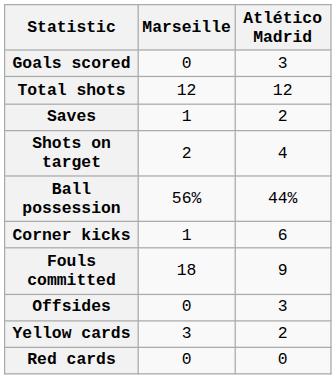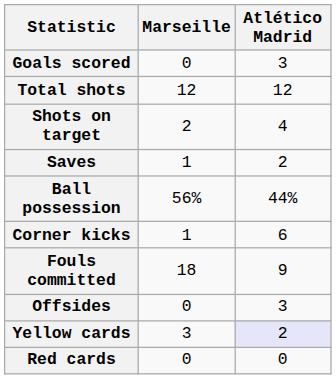 <table class="wikitable plainrowheaders" style="text-align:center">
 <tr>
 <th scope="col" style="width:100px">Statistic</th>
 <th scope="col" style="width:70px">Marseille</th>
 <th scope="col" style="width:70px">Atlético Madrid</th>
 </tr>
 <tr>
 <th scope=row>Goals scored</th>
 <td>0</td>
 <td>3</td>
 </tr>
 <tr>
 <th scope=row>Total shots</th>
 <td>12</td>
 <td>12</td>
 </tr>
 <tr>
+<th scope=row>Shots on target</th>
+<td>2</td>
+<td>4</td>
+</tr>
+<tr>
 <th scope=row>Saves</th>
 <td>1</td>
 <td>2</td>
-</tr>
-<tr>
-<th scope=row>Shots on target</th>
-<td>2</td>
-<td>4</td>
 </tr>
 <tr>
 <th scope=row>Ball possession</th>
 <td>56%</td>
 <td>44%</td>
 </tr>
 <tr>
 <th scope=row>Corner kicks</th>
 <td>1</td>
 <td>6</td>
 </tr>
 <tr>
 <th scope=row>Fouls committed</th>
 <td>18</td>
 <td>9</td>
 </tr>
 <tr>
 <th scope=row>Offsides</th>
 <td>0</td>
 <td>3</td>
 </tr>
 <tr>
 <th scope=row>Yellow cards</th>
 <td>3</td>
-<td>2</td>
+<td style="background: lavender;">2</td>
 </tr>
 <tr>
 <th scope=row>Red cards</th>
 <td>0</td>
 <td>0</td>
 </tr>
 </table>
